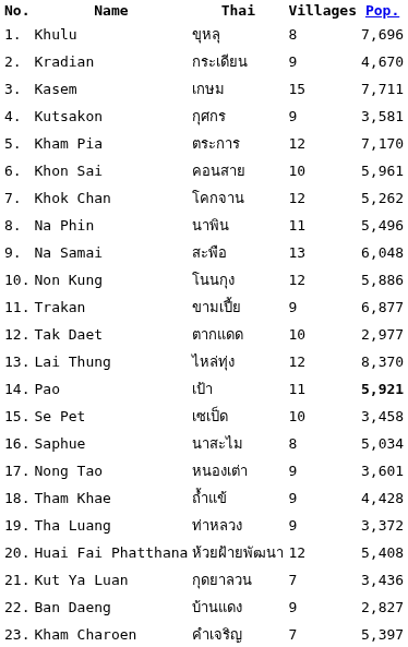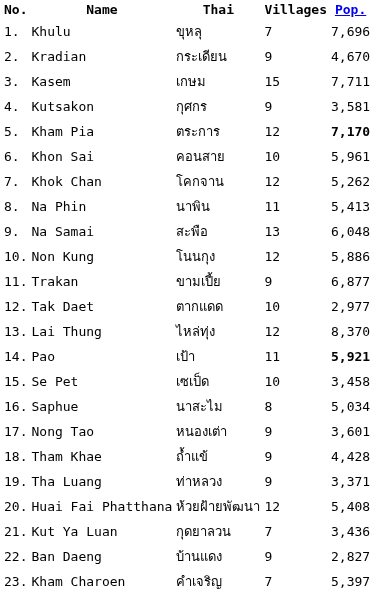 <table>
 <tr>
 <th>No.</th>
 <th>Name</th>
 <th>Thai</th>
 <th>Villages</th>
 <th><a href='#'>Pop.</a></th>
 </tr>
 <tr>
 <td>1.</td>
 <td>Khulu</td>
 <td>ขุหลุ</td>
-<td>8</td>
+<td>7</td>
 <td>7,696</td>
 </tr>
 <tr>
 <td>2.</td>
 <td>Kradian</td>
 <td>กระเดียน</td>
 <td>9</td>
 <td>4,670</td>
 </tr>
 <tr>
 <td>3.</td>
 <td>Kasem</td>
 <td>เกษม</td>
 <td>15</td>
 <td>7,711</td>
 </tr>
 <tr>
 <td>4.</td>
 <td>Kutsakon</td>
 <td>กุศกร</td>
 <td>9</td>
 <td>3,581</td>
 </tr>
 <tr>
 <td>5.</td>
 <td>Kham Pia</td>
 <td>ตระการ</td>
 <td>12</td>
-<td>7,170</td>
+<td><strong>7,170</strong></td>
 </tr>
 <tr>
 <td>6.</td>
 <td>Khon Sai</td>
 <td>คอนสาย</td>
 <td>10</td>
 <td>5,961</td>
 </tr>
 <tr>
 <td>7.</td>
 <td>Khok Chan</td>
 <td>โคกจาน</td>
 <td>12</td>
 <td>5,262</td>
 </tr>
 <tr>
 <td>8.</td>
 <td>Na Phin</td>
 <td>นาพิน</td>
 <td>11</td>
-<td>5,496</td>
+<td>5,413</td>
 </tr>
 <tr>
 <td>9.</td>
 <td>Na Samai</td>
 <td>สะพือ</td>
 <td>13</td>
 <td>6,048</td>
 </tr>
 <tr>
 <td>10.</td>
 <td>Non Kung</td>
 <td>โนนกุง</td>
 <td>12</td>
 <td>5,886</td>
 </tr>
 <tr>
 <td>11.</td>
 <td>Trakan</td>
 <td>ขามเปี้ย</td>
 <td>9</td>
 <td>6,877</td>
 </tr>
 <tr>
 <td>12.</td>
 <td>Tak Daet</td>
 <td>ตากแดด</td>
 <td>10</td>
 <td>2,977</td>
 </tr>
 <tr>
 <td>13.</td>
 <td>Lai Thung</td>
 <td>ไหล่ทุ่ง</td>
 <td>12</td>
 <td>8,370</td>
 </tr>
 <tr>
 <td>14.</td>
 <td>Pao</td>
 <td>เป้า</td>
 <td>11</td>
 <td><strong>5,921</strong></td>
 </tr>
 <tr>
 <td>15.</td>
 <td>Se Pet</td>
 <td>เซเป็ด</td>
 <td>10</td>
 <td>3,458</td>
 </tr>
 <tr>
 <td>16.</td>
 <td>Saphue</td>
 <td>นาสะไม</td>
 <td>8</td>
 <td>5,034</td>
 </tr>
 <tr>
 <td>17.</td>
 <td>Nong Tao</td>
 <td>หนองเต่า</td>
 <td>9</td>
 <td>3,601</td>
 </tr>
 <tr>
 <td>18.</td>
 <td>Tham Khae</td>
 <td>ถ้ำแข้</td>
 <td>9</td>
 <td>4,428</td>
 </tr>
 <tr>
 <td>19.</td>
 <td>Tha Luang</td>
 <td>ท่าหลวง</td>
 <td>9</td>
-<td>3,372</td>
+<td>3,371</td>
 </tr>
 <tr>
 <td>20.</td>
 <td>Huai Fai Phatthana</td>
 <td>ห้วยฝ้ายพัฒนา</td>
 <td>12</td>
 <td>5,408</td>
 </tr>
 <tr>
 <td>21.</td>
 <td>Kut Ya Luan</td>
 <td>กุดยาลวน</td>
 <td>7</td>
 <td>3,436</td>
 </tr>
 <tr>
 <td>22.</td>
 <td>Ban Daeng</td>
 <td>บ้านแดง</td>
 <td>9</td>
 <td>2,827</td>
 </tr>
 <tr>
 <td>23.</td>
 <td>Kham Charoen</td>
 <td>คำเจริญ</td>
 <td>7</td>
 <td>5,397</td>
 </tr>
 </table>
